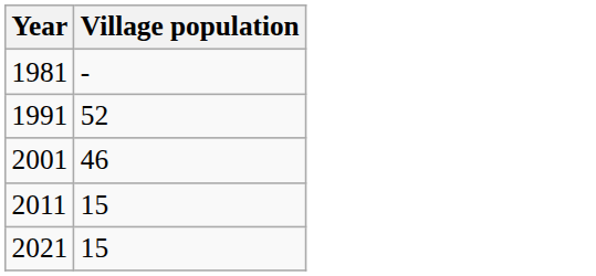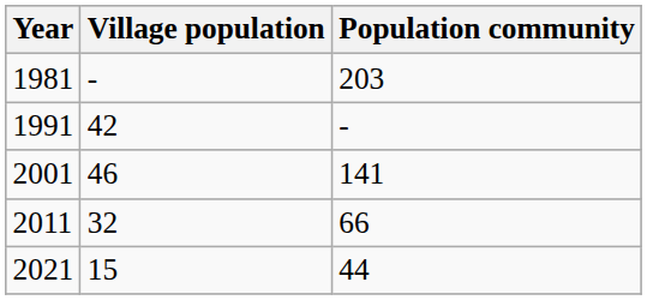 <table class="wikitable">
 <tr>
 <th>Year</th>
 <th>Village population</th>
+<th>Population community</th>
 </tr>
 <tr>
 <td>1981</td>
 <td>-</td>
+<td>203</td>
 </tr>
 <tr>
 <td>1991</td>
-<td>52</td>
+<td>42</td>
+<td>-</td>
 </tr>
 <tr>
 <td>2001</td>
 <td>46</td>
+<td>141</td>
 </tr>
 <tr>
 <td>2011</td>
-<td>15</td>
+<td>32</td>
+<td>66</td>
 </tr>
 <tr>
 <td>2021</td>
 <td>15</td>
+<td>44</td>
 </tr>
 </table>
